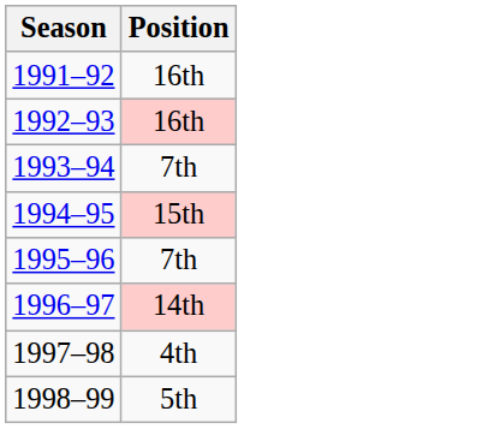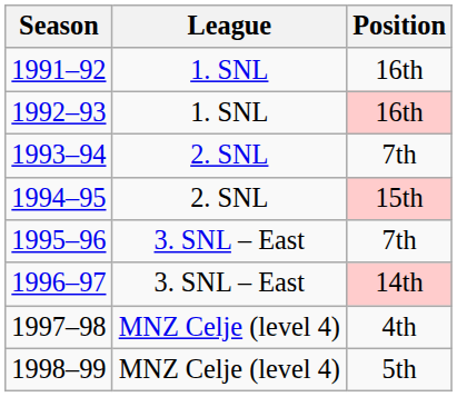 <table class="wikitable" style="text-align: center">
 <tr>
 <th>Season</th>
+<th>League</th>
 <th>Position</th>
 </tr>
 <tr>
 <td><a href='#'>1991–92</a></td>
+<td><a href='#'>1. SNL</a></td>
 <td>16th</td>
 </tr>
 <tr>
 <td><a href='#'>1992–93</a></td>
+<td>1. SNL</td>
 <td style="background: #FFCCCC;">16th</td>
 </tr>
 <tr>
 <td><a href='#'>1993–94</a></td>
+<td><a href='#'>2. SNL</a></td>
 <td>7th</td>
 </tr>
 <tr>
 <td><a href='#'>1994–95</a></td>
+<td>2. SNL</td>
 <td style="background: #FFCCCC;">15th</td>
 </tr>
 <tr>
 <td><a href='#'>1995–96</a></td>
+<td><a href='#'>3. SNL</a> – East</td>
 <td>7th</td>
 </tr>
 <tr>
 <td><a href='#'>1996–97</a></td>
+<td>3. SNL – East</td>
 <td style="background: #FFCCCC;">14th</td>
 </tr>
 <tr>
 <td>1997–98</td>
+<td><a href='#'>MNZ Celje</a> (level 4)</td>
 <td>4th</td>
 </tr>
 <tr>
 <td>1998–99</td>
+<td>MNZ Celje (level 4)</td>
 <td>5th</td>
 </tr>
 </table>
